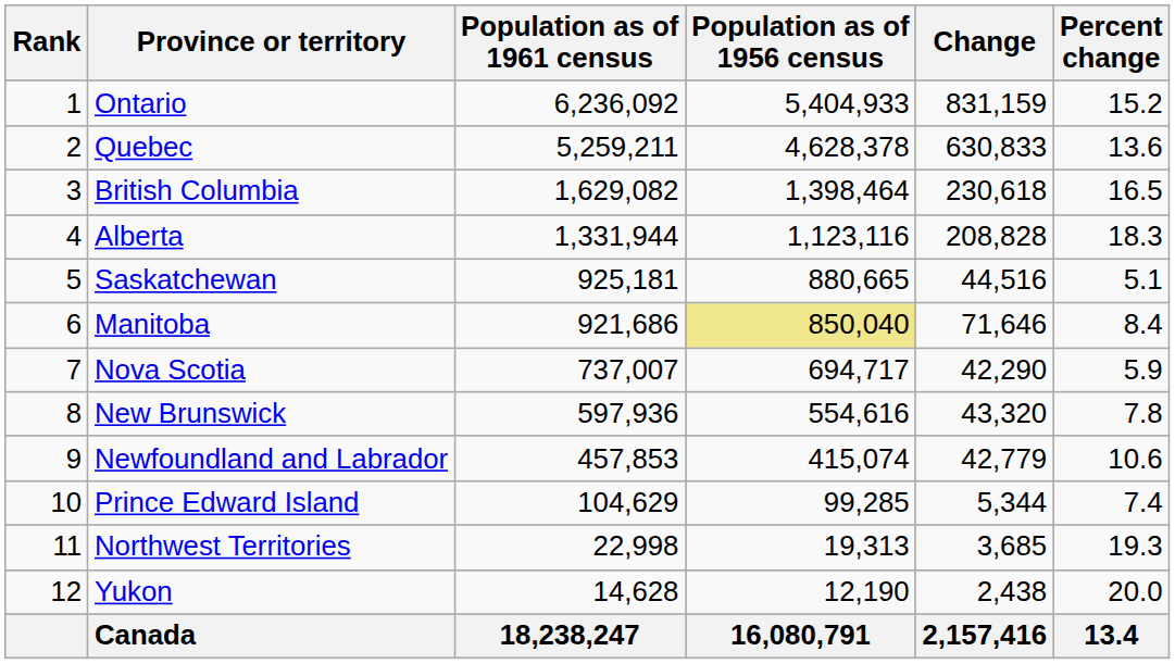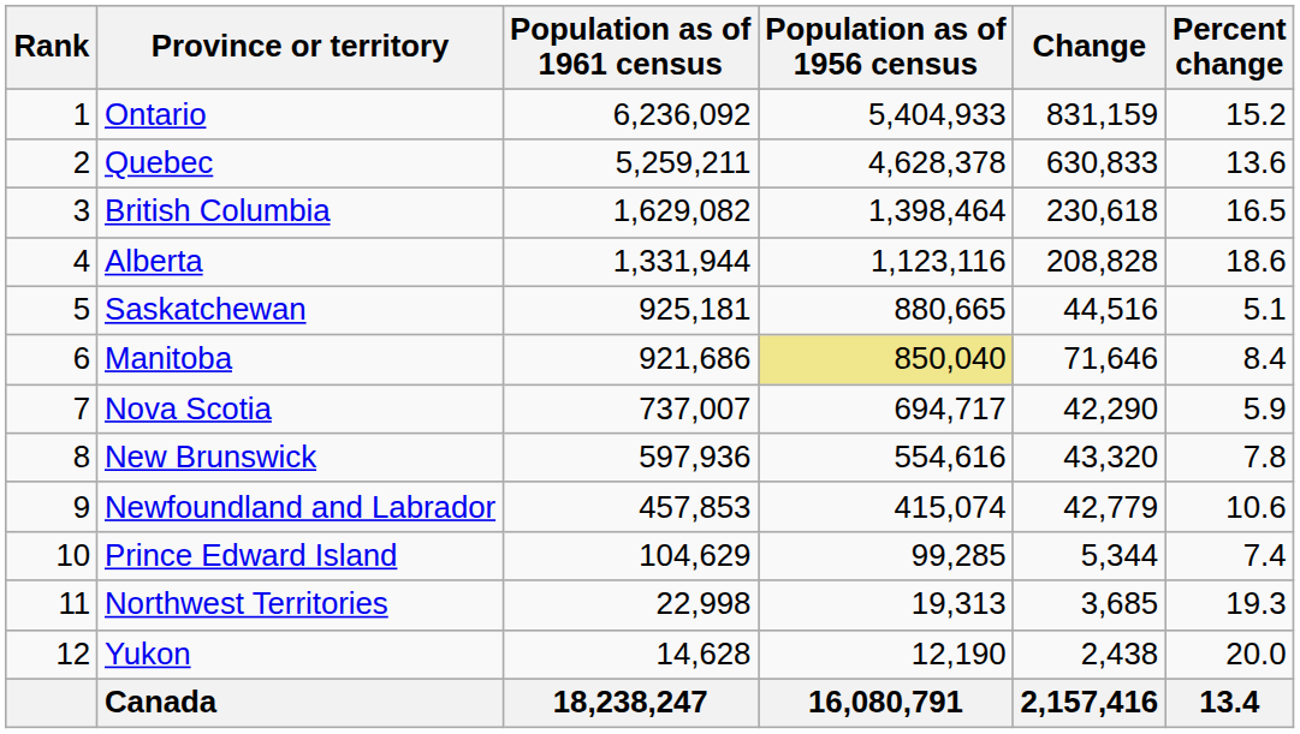 <table class="wikitable sortable mw-datatable" style="text-align: right;">
 <tr>
 <th style="width:40px" style="text-align: center;">Rank</th>
 <th style="text-align: center;">Province or territory</th>
 <th style="text-align: center;" data-sort-type="number">Population as of<br>1961 census</th>
 <th style="text-align: center;" data-sort-type="number">Population as of<br>1956 census</th>
 <th style="text-align: center;" data-sort-type="number">Change</th>
 <th style="text-align: center;" data-sort-type="number">Percent<br>change</th>
 </tr>
 <tr>
 <td>1</td>
 <td style="text-align: left;"><a href='#'>Ontario</a></td>
 <td>6,236,092</td>
 <td>5,404,933</td>
 <td>831,159 </td>
 <td>15.2 </td>
 </tr>
 <tr>
 <td>2</td>
 <td style="text-align: left;"><a href='#'>Quebec</a></td>
 <td>5,259,211</td>
 <td>4,628,378</td>
 <td>630,833 </td>
 <td>13.6 </td>
 </tr>
 <tr>
 <td>3</td>
 <td style="text-align: left;"><a href='#'>British Columbia</a></td>
 <td>1,629,082</td>
 <td>1,398,464</td>
 <td>230,618 </td>
 <td>16.5 </td>
 </tr>
 <tr>
 <td>4</td>
 <td style="text-align: left;"><a href='#'>Alberta</a></td>
 <td>1,331,944</td>
 <td>1,123,116</td>
 <td>208,828 </td>
-<td>18.3 </td>
+<td>18.6 </td>
 </tr>
 <tr>
 <td>5</td>
 <td style="text-align: left;"><a href='#'>Saskatchewan</a></td>
 <td>925,181</td>
 <td>880,665</td>
 <td>44,516 </td>
 <td>5.1 </td>
 </tr>
 <tr>
 <td>6</td>
 <td style="text-align: left;"><a href='#'>Manitoba</a></td>
 <td>921,686</td>
 <td style="background: khaki;">850,040</td>
 <td>71,646 </td>
 <td>8.4 </td>
 </tr>
 <tr>
 <td>7</td>
 <td style="text-align: left;"><a href='#'>Nova Scotia</a></td>
 <td>737,007</td>
 <td>694,717</td>
 <td>42,290 </td>
 <td>5.9 </td>
 </tr>
 <tr>
 <td>8</td>
 <td style="text-align: left;"><a href='#'>New Brunswick</a></td>
 <td>597,936</td>
 <td>554,616</td>
 <td>43,320 </td>
 <td>7.8 </td>
 </tr>
 <tr>
 <td>9</td>
 <td style="text-align: left;"><a href='#'>Newfoundland and Labrador</a></td>
 <td>457,853</td>
 <td>415,074</td>
 <td>42,779 </td>
 <td>10.6 </td>
 </tr>
 <tr>
 <td>10</td>
 <td style="text-align: left;"><a href='#'>Prince Edward Island</a></td>
 <td>104,629</td>
 <td>99,285</td>
 <td>5,344 </td>
 <td>7.4 </td>
 </tr>
 <tr>
 <td>11</td>
 <td style="text-align: left;"><a href='#'>Northwest Territories</a></td>
 <td>22,998</td>
 <td>19,313</td>
 <td>3,685 </td>
 <td>19.3 </td>
 </tr>
 <tr>
 <td>12</td>
 <td style="text-align: left;"><a href='#'>Yukon</a></td>
 <td>14,628</td>
 <td>12,190</td>
 <td>2,438 </td>
 <td>20.0 </td>
 </tr>
 <tr>
 <th></th>
 <th style="text-align: left;">Canada</th>
 <th>18,238,247</th>
 <th>16,080,791</th>
 <th>2,157,416 </th>
 <th>13.4 </th>
 </tr>
 </table>
